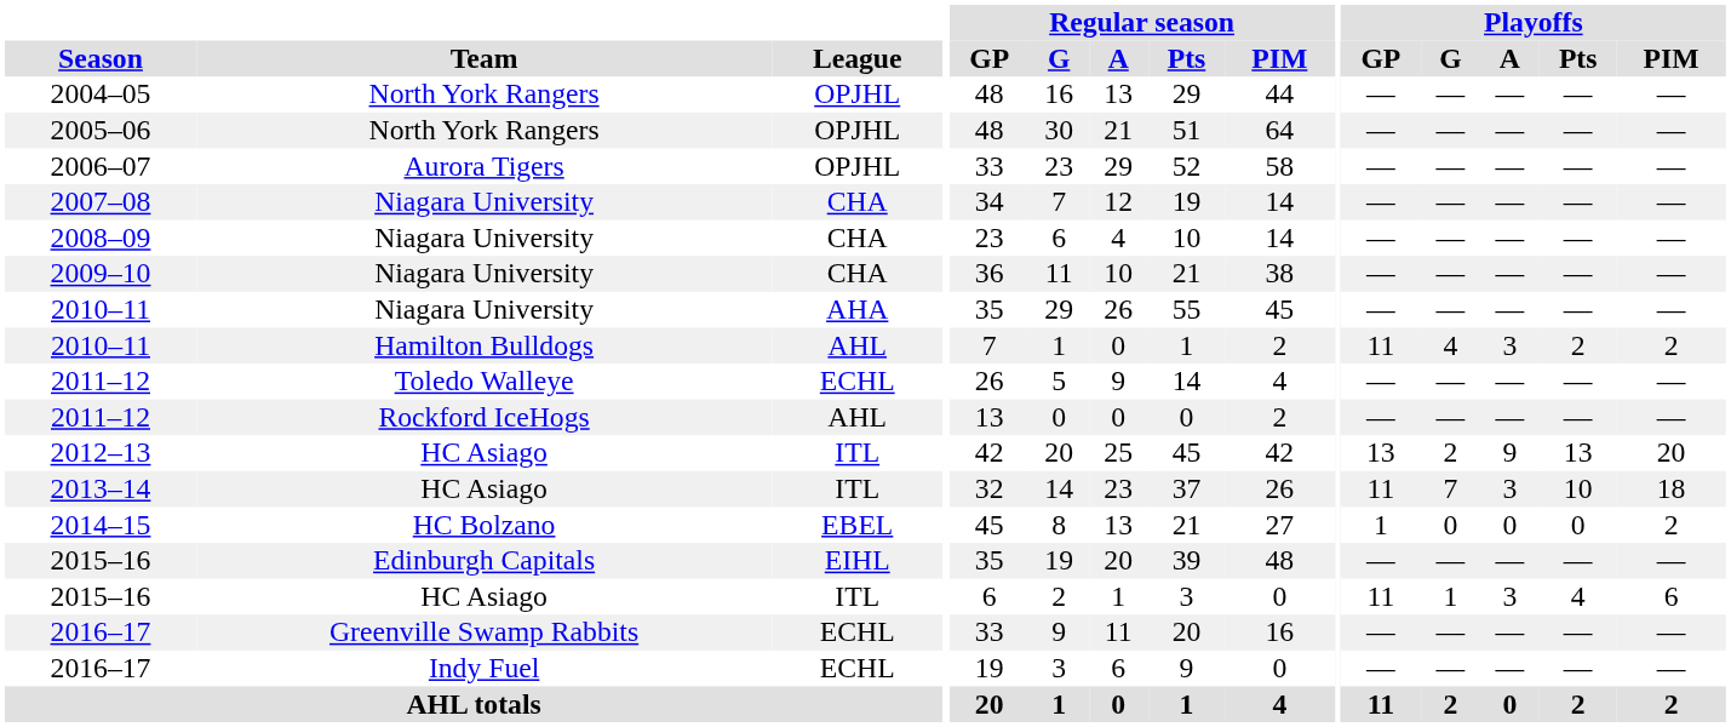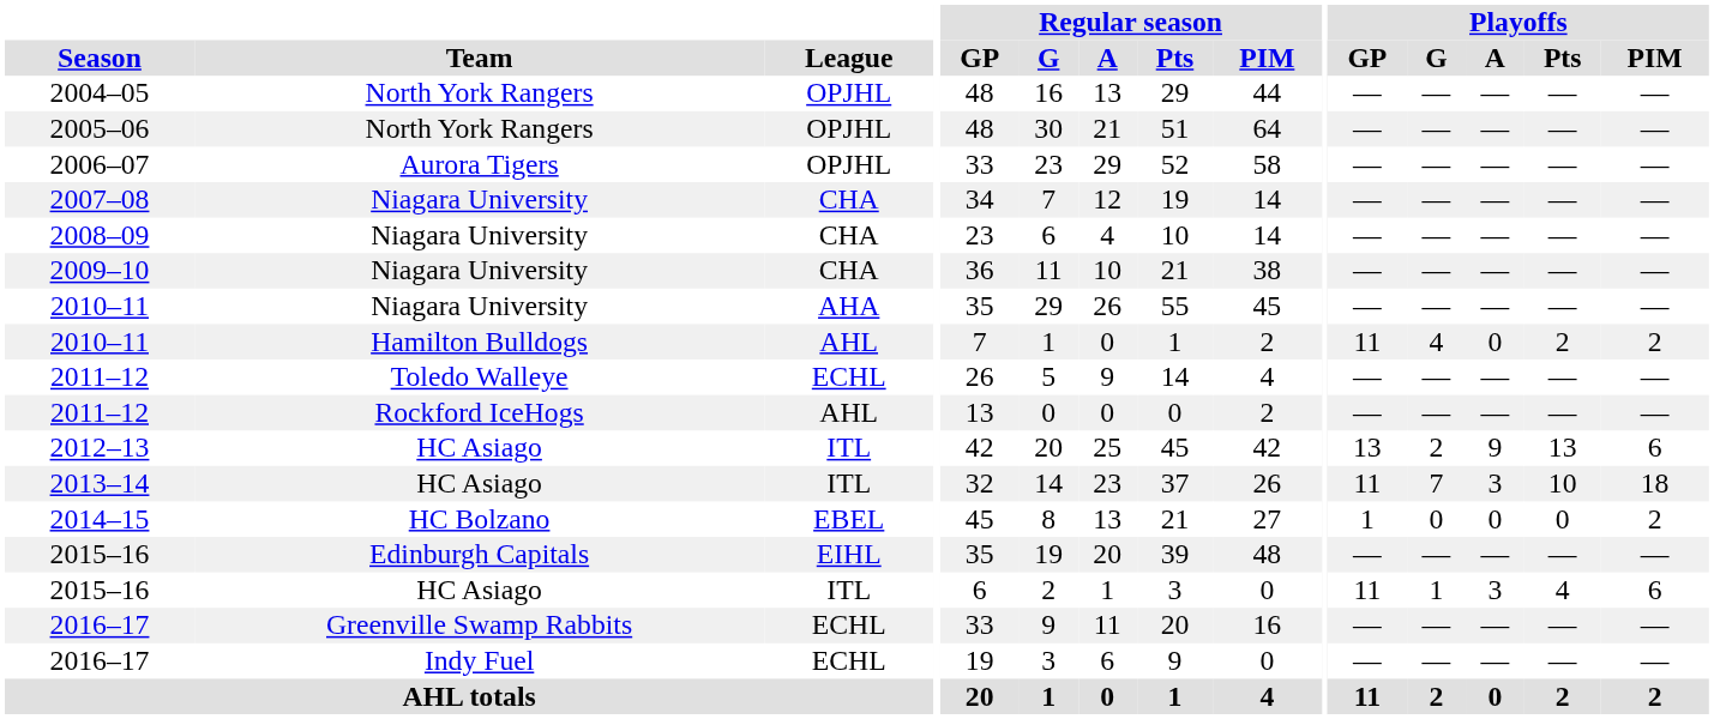 <table border="0" cellpadding="1" cellspacing="0" style="text-align:center; width:60em">
 <tr bgcolor="#e0e0e0">
 <th colspan="3" bgcolor="#ffffff"></th>
 <th rowspan="99" bgcolor="#ffffff"></th>
 <th colspan="5"><a href='#'>Regular season</a></th>
 <th rowspan="99" bgcolor="#ffffff"></th>
 <th colspan="5"><a href='#'>Playoffs</a></th>
 </tr>
 <tr bgcolor="#e0e0e0">
 <th><a href='#'>Season</a></th>
 <th>Team</th>
 <th>League</th>
 <th>GP</th>
 <th><a href='#'>G</a></th>
 <th><a href='#'>A</a></th>
 <th><a href='#'>Pts</a></th>
 <th><a href='#'>PIM</a></th>
 <th>GP</th>
 <th>G</th>
 <th>A</th>
 <th>Pts</th>
 <th>PIM</th>
 </tr>
 <tr ALIGN="center">
 <td>2004–05</td>
 <td><a href='#'>North York Rangers</a></td>
 <td><a href='#'>OPJHL</a></td>
 <td>48</td>
 <td>16</td>
 <td>13</td>
 <td>29</td>
 <td>44</td>
 <td>—</td>
 <td>—</td>
 <td>—</td>
 <td>—</td>
 <td>—</td>
 </tr>
 <tr ALIGN="center" bgcolor="#f0f0f0">
 <td>2005–06</td>
 <td>North York Rangers</td>
 <td>OPJHL</td>
 <td>48</td>
 <td>30</td>
 <td>21</td>
 <td>51</td>
 <td>64</td>
 <td>—</td>
 <td>—</td>
 <td>—</td>
 <td>—</td>
 <td>—</td>
 </tr>
 <tr ALIGN="center">
 <td>2006–07</td>
 <td><a href='#'>Aurora Tigers</a></td>
 <td>OPJHL</td>
 <td>33</td>
 <td>23</td>
 <td>29</td>
 <td>52</td>
 <td>58</td>
 <td>—</td>
 <td>—</td>
 <td>—</td>
 <td>—</td>
 <td>—</td>
 </tr>
 <tr ALIGN="center" bgcolor="#f0f0f0">
 <td><a href='#'>2007–08</a></td>
 <td><a href='#'>Niagara University</a></td>
 <td><a href='#'>CHA</a></td>
 <td>34</td>
 <td>7</td>
 <td>12</td>
 <td>19</td>
 <td>14</td>
 <td>—</td>
 <td>—</td>
 <td>—</td>
 <td>—</td>
 <td>—</td>
 </tr>
 <tr ALIGN="center">
 <td><a href='#'>2008–09</a></td>
 <td>Niagara University</td>
 <td>CHA</td>
 <td>23</td>
 <td>6</td>
 <td>4</td>
 <td>10</td>
 <td>14</td>
 <td>—</td>
 <td>—</td>
 <td>—</td>
 <td>—</td>
 <td>—</td>
 </tr>
 <tr ALIGN="center" bgcolor="#f0f0f0">
 <td><a href='#'>2009–10</a></td>
 <td>Niagara University</td>
 <td>CHA</td>
 <td>36</td>
 <td>11</td>
 <td>10</td>
 <td>21</td>
 <td>38</td>
 <td>—</td>
 <td>—</td>
 <td>—</td>
 <td>—</td>
 <td>—</td>
 </tr>
 <tr ALIGN="center">
 <td><a href='#'>2010–11</a></td>
 <td>Niagara University</td>
 <td><a href='#'>AHA</a></td>
 <td>35</td>
 <td>29</td>
 <td>26</td>
 <td>55</td>
 <td>45</td>
 <td>—</td>
 <td>—</td>
 <td>—</td>
 <td>—</td>
 <td>—</td>
 </tr>
 <tr ALIGN="center" bgcolor="#f0f0f0">
 <td><a href='#'>2010–11</a></td>
 <td><a href='#'>Hamilton Bulldogs</a></td>
 <td><a href='#'>AHL</a></td>
 <td>7</td>
 <td>1</td>
 <td>0</td>
 <td>1</td>
 <td>2</td>
 <td>11</td>
 <td>4</td>
-<td>3</td>
+<td>0</td>
 <td>2</td>
 <td>2</td>
 </tr>
 <tr ALIGN="center">
 <td><a href='#'>2011–12</a></td>
 <td><a href='#'>Toledo Walleye</a></td>
 <td><a href='#'>ECHL</a></td>
 <td>26</td>
 <td>5</td>
 <td>9</td>
 <td>14</td>
 <td>4</td>
 <td>—</td>
 <td>—</td>
 <td>—</td>
 <td>—</td>
 <td>—</td>
 </tr>
 <tr ALIGN="center" bgcolor="#f0f0f0">
 <td><a href='#'>2011–12</a></td>
 <td><a href='#'>Rockford IceHogs</a></td>
 <td>AHL</td>
 <td>13</td>
 <td>0</td>
 <td>0</td>
 <td>0</td>
 <td>2</td>
 <td>—</td>
 <td>—</td>
 <td>—</td>
 <td>—</td>
 <td>—</td>
 </tr>
 <tr ALIGN="center">
 <td><a href='#'>2012–13</a></td>
 <td><a href='#'>HC Asiago</a></td>
 <td><a href='#'>ITL</a></td>
 <td>42</td>
 <td>20</td>
 <td>25</td>
 <td>45</td>
 <td>42</td>
 <td>13</td>
 <td>2</td>
 <td>9</td>
 <td>13</td>
-<td>20</td>
+<td>6</td>
 </tr>
 <tr ALIGN="center" bgcolor="#f0f0f0">
 <td><a href='#'>2013–14</a></td>
 <td>HC Asiago</td>
 <td>ITL</td>
 <td>32</td>
 <td>14</td>
 <td>23</td>
 <td>37</td>
 <td>26</td>
 <td>11</td>
 <td>7</td>
 <td>3</td>
 <td>10</td>
 <td>18</td>
 </tr>
 <tr ALIGN="center">
 <td><a href='#'>2014–15</a></td>
 <td><a href='#'>HC Bolzano</a></td>
 <td><a href='#'>EBEL</a></td>
 <td>45</td>
 <td>8</td>
 <td>13</td>
 <td>21</td>
 <td>27</td>
 <td>1</td>
 <td>0</td>
 <td>0</td>
 <td>0</td>
 <td>2</td>
 </tr>
 <tr ALIGN="center" bgcolor="#f0f0f0">
 <td>2015–16</td>
 <td><a href='#'>Edinburgh Capitals</a></td>
 <td><a href='#'>EIHL</a></td>
 <td>35</td>
 <td>19</td>
 <td>20</td>
 <td>39</td>
 <td>48</td>
 <td>—</td>
 <td>—</td>
 <td>—</td>
 <td>—</td>
 <td>—</td>
 </tr>
 <tr ALIGN="center">
 <td>2015–16</td>
 <td>HC Asiago</td>
 <td>ITL</td>
 <td>6</td>
 <td>2</td>
 <td>1</td>
 <td>3</td>
 <td>0</td>
 <td>11</td>
 <td>1</td>
 <td>3</td>
 <td>4</td>
 <td>6</td>
 </tr>
 <tr ALIGN="center" bgcolor="#f0f0f0">
 <td><a href='#'>2016–17</a></td>
 <td><a href='#'>Greenville Swamp Rabbits</a></td>
 <td>ECHL</td>
 <td>33</td>
 <td>9</td>
 <td>11</td>
 <td>20</td>
 <td>16</td>
 <td>—</td>
 <td>—</td>
 <td>—</td>
 <td>—</td>
 <td>—</td>
 </tr>
 <tr ALIGN="center">
 <td>2016–17</td>
 <td><a href='#'>Indy Fuel</a></td>
 <td>ECHL</td>
 <td>19</td>
 <td>3</td>
 <td>6</td>
 <td>9</td>
 <td>0</td>
 <td>—</td>
 <td>—</td>
 <td>—</td>
 <td>—</td>
 <td>—</td>
 </tr>
 <tr bgcolor="#e0e0e0">
 <th colspan="3">AHL totals</th>
 <th>20</th>
 <th>1</th>
 <th>0</th>
 <th>1</th>
 <th>4</th>
 <th>11</th>
 <th>2</th>
 <th>0</th>
 <th>2</th>
 <th>2</th>
 </tr>
 </table>
